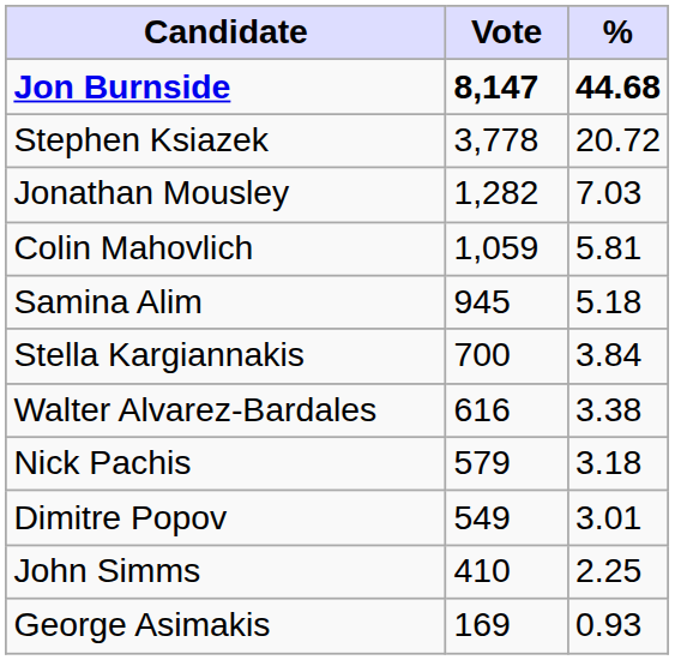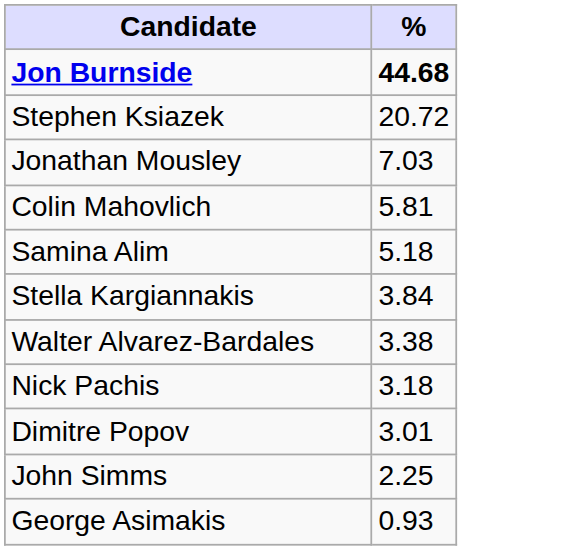 <table class="wikitable">
 <tr>
 <th style="background:#ddf; width:200px;">Candidate</th>
-<th style="background:#ddf; width:50px;">Vote</th>
 <th style="background:#ddf; width:30px;">%</th>
 </tr>
 <tr>
 <td><strong><a href='#'>Jon Burnside</a></strong></td>
-<td><strong>8,147</strong></td>
 <td><strong>44.68</strong></td>
 </tr>
 <tr>
 <td>Stephen Ksiazek</td>
-<td>3,778</td>
 <td>20.72</td>
 </tr>
 <tr>
 <td>Jonathan Mousley</td>
-<td>1,282</td>
 <td>7.03</td>
 </tr>
 <tr>
 <td>Colin Mahovlich</td>
-<td>1,059</td>
 <td>5.81</td>
 </tr>
 <tr>
 <td>Samina Alim</td>
-<td>945</td>
 <td>5.18</td>
 </tr>
 <tr>
 <td>Stella Kargiannakis</td>
-<td>700</td>
 <td>3.84</td>
 </tr>
 <tr>
 <td>Walter Alvarez-Bardales</td>
-<td>616</td>
 <td>3.38</td>
 </tr>
 <tr>
 <td>Nick Pachis</td>
-<td>579</td>
 <td>3.18</td>
 </tr>
 <tr>
 <td>Dimitre Popov</td>
-<td>549</td>
 <td>3.01</td>
 </tr>
 <tr>
 <td>John Simms</td>
-<td>410</td>
 <td>2.25</td>
 </tr>
 <tr>
 <td>George Asimakis</td>
-<td>169</td>
 <td>0.93</td>
 </tr>
 </table>
